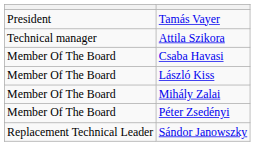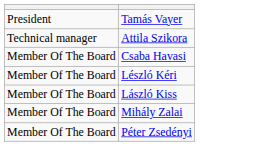 <table class="wikitable plainrowheaders sortable" style="text-align:left">
 <tr>
 <th></th>
 <th></th>
 </tr>
 <tr>
 <td>President</td>
 <td> <a href='#'>Tamás Vayer</a></td>
 </tr>
 <tr>
 <td>Technical manager</td>
 <td> <a href='#'>Attila Szikora</a></td>
 </tr>
 <tr>
 <td>Member Of The Board</td>
 <td> <a href='#'>Csaba Havasi</a></td>
 </tr>
 <tr>
 <td>Member Of The Board</td>
+<td> <a href='#'>Lészló Kéri</a></td>
+</tr>
+<tr>
+<td>Member Of The Board</td>
 <td> <a href='#'>László Kiss</a></td>
 </tr>
 <tr>
 <td>Member Of The Board</td>
 <td> <a href='#'>Mihály Zalai</a></td>
 </tr>
 <tr>
 <td>Member Of The Board</td>
 <td> <a href='#'>Péter Zsedényi</a></td>
 </tr>
-<tr>
-<td>Replacement Technical Leader</td>
-<td> <a href='#'>Sándor Janowszky</a></td>
-</tr>
 </table>
